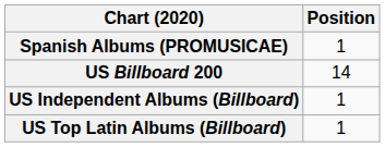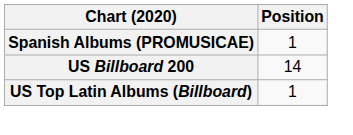 <table class="wikitable sortable plainrowheaders" style="text-align:center">
 <tr>
 <th scope="col">Chart (2020)</th>
 <th scope="col">Position</th>
 </tr>
 <tr>
 <th scope="row">Spanish Albums (PROMUSICAE)</th>
 <td>1</td>
 </tr>
 <tr>
 <th scope="row">US <em>Billboard</em> 200</th>
 <td>14</td>
 </tr>
 <tr>
-<th scope="row">US Independent Albums (<em>Billboard</em>)</th>
-<td>1</td>
-</tr>
-<tr>
 <th scope="row">US Top Latin Albums (<em>Billboard</em>)</th>
 <td>1</td>
 </tr>
 </table>
